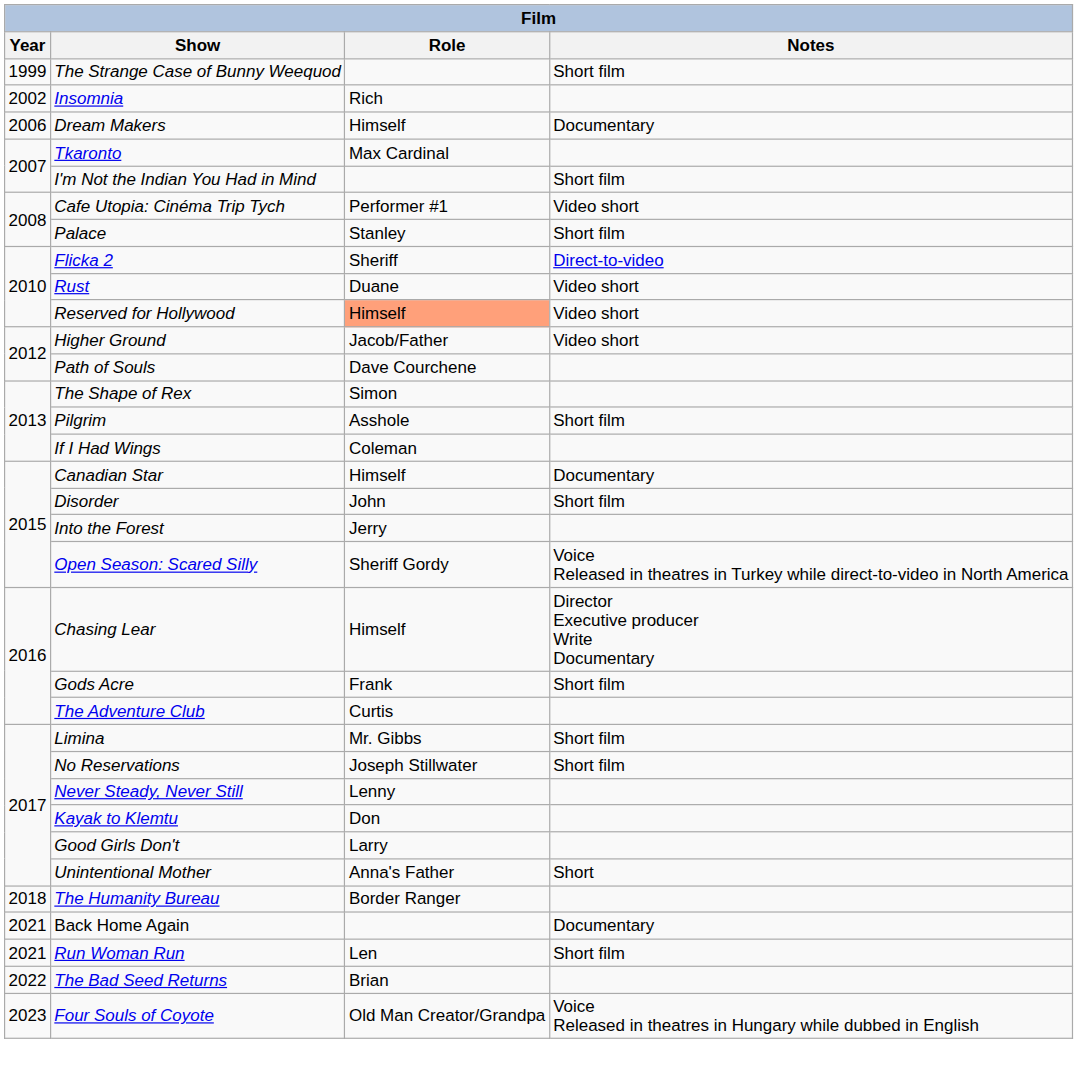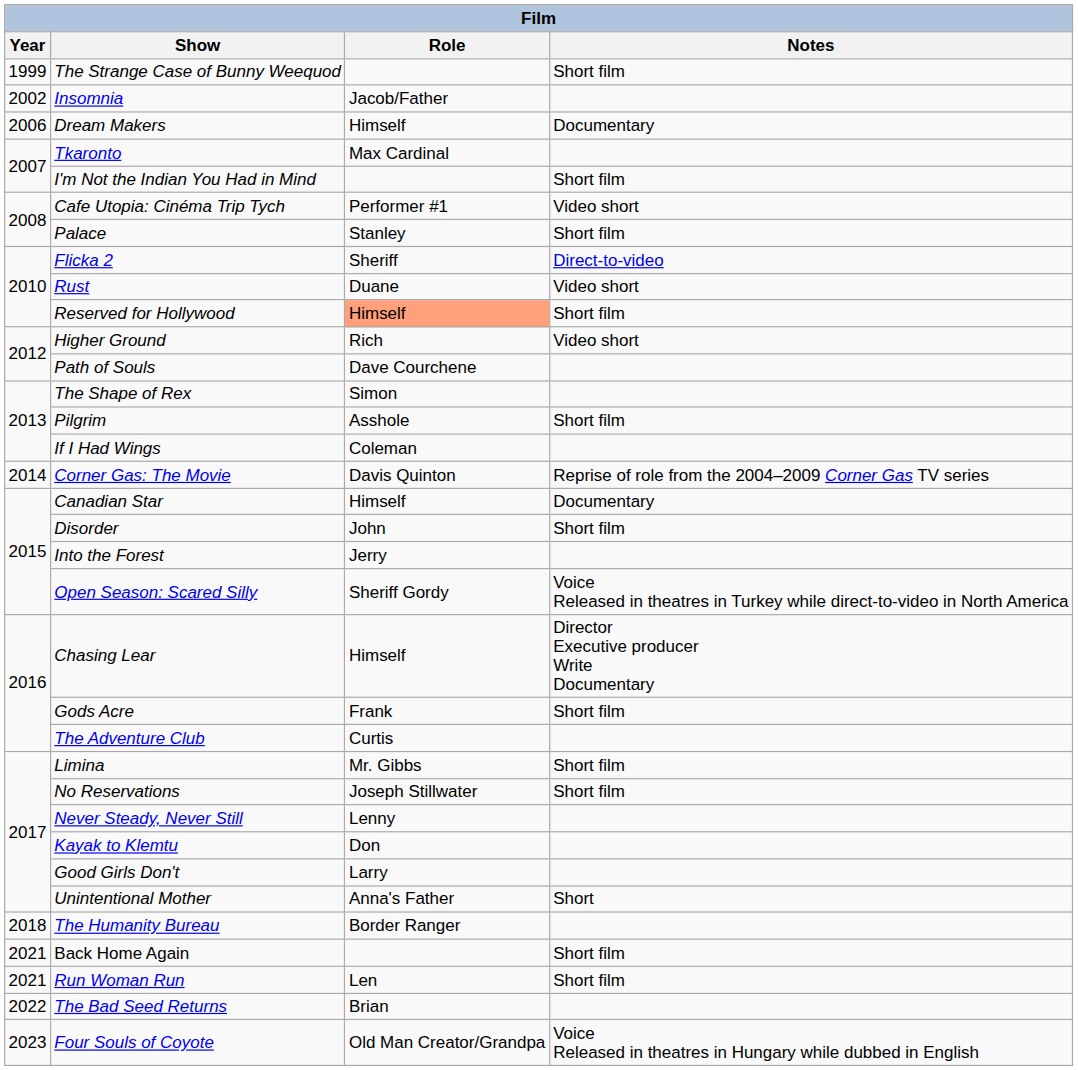 <table class="wikitable sortable" style="font-size:90%;">
 <tr>
 <th colspan=4 style="background:#B0C4DE;">Film</th>
 </tr>
 <tr align="center">
 <th>Year</th>
 <th>Show</th>
 <th>Role</th>
 <th class="unsortable">Notes</th>
 </tr>
 <tr>
 <td>1999</td>
 <td data-sort-value="Strange Case of Bunny Weequod, The"><em>The Strange Case of Bunny Weequod</em></td>
 <td></td>
 <td>Short film</td>
 </tr>
 <tr>
 <td>2002</td>
 <td><em><a href='#'>Insomnia</a></em></td>
-<td>Rich</td>
+<td>Jacob/Father</td>
 <td></td>
 </tr>
 <tr>
 <td>2006</td>
 <td><em>Dream Makers</em></td>
 <td>Himself</td>
 <td>Documentary</td>
 </tr>
 <tr>
 <td rowspan=2>2007</td>
 <td><em><a href='#'>Tkaronto</a></em></td>
 <td>Max Cardinal</td>
 <td></td>
 </tr>
 <tr>
 <td><em>I'm Not the Indian You Had in Mind</em></td>
 <td></td>
 <td>Short film</td>
 </tr>
 <tr>
 <td rowspan=2>2008</td>
 <td><em>Cafe Utopia: Cinéma Trip Tych</em></td>
 <td>Performer #1</td>
 <td>Video short</td>
 </tr>
 <tr>
 <td><em>Palace</em></td>
 <td>Stanley</td>
 <td>Short film</td>
 </tr>
 <tr>
 <td rowspan=3>2010</td>
 <td><em><a href='#'>Flicka 2</a></em></td>
 <td>Sheriff</td>
 <td><a href='#'>Direct-to-video</a></td>
 </tr>
 <tr>
 <td><em><a href='#'>Rust</a></em></td>
 <td>Duane</td>
 <td>Video short</td>
 </tr>
 <tr>
 <td><em>Reserved for Hollywood</em></td>
 <td style="background: lightsalmon;">Himself</td>
-<td>Video short</td>
+<td>Short film</td>
 </tr>
 <tr>
 <td rowspan=2>2012</td>
 <td><em>Higher Ground</em></td>
-<td>Jacob/Father</td>
+<td>Rich</td>
 <td>Video short</td>
 </tr>
 <tr>
 <td><em>Path of Souls</em></td>
 <td>Dave Courchene</td>
 <td></td>
 </tr>
 <tr>
 <td rowspan=3>2013</td>
 <td data-sort-value="Shape of Rex, The"><em>The Shape of Rex</em></td>
 <td>Simon</td>
 <td></td>
 </tr>
 <tr>
 <td><em>Pilgrim</em></td>
 <td>Asshole</td>
 <td>Short film</td>
 </tr>
 <tr>
 <td><em>If I Had Wings</em></td>
 <td>Coleman</td>
 <td></td>
+</tr>
+<tr>
+<td>2014</td>
+<td><em><a href='#'>Corner Gas: The Movie</a></em></td>
+<td>Davis Quinton</td>
+<td>Reprise of role from the 2004–2009 <em><a href='#'>Corner Gas</a></em> TV series</td>
 </tr>
 <tr>
 <td rowspan=4>2015</td>
 <td><em>Canadian Star</em></td>
 <td>Himself</td>
 <td>Documentary</td>
 </tr>
 <tr>
 <td><em>Disorder</em></td>
 <td>John</td>
 <td>Short film</td>
 </tr>
 <tr>
 <td><em>Into the Forest</em></td>
 <td>Jerry</td>
 <td></td>
 </tr>
 <tr>
 <td><em><a href='#'>Open Season: Scared Silly</a></em></td>
 <td>Sheriff Gordy</td>
 <td>Voice<br> Released in theatres in Turkey while direct-to-video in North America</td>
 </tr>
 <tr>
 <td rowspan=3>2016</td>
 <td><em>Chasing Lear</em></td>
 <td>Himself</td>
 <td>Director<br> Executive producer<br>Write<br> Documentary</td>
 </tr>
 <tr>
 <td><em>Gods Acre</em></td>
 <td>Frank</td>
 <td>Short film</td>
 </tr>
 <tr>
 <td data-sort-value="Adventure Club, The"><em><a href='#'>The Adventure Club</a></em></td>
 <td>Curtis</td>
 <td></td>
 </tr>
 <tr>
 <td rowspan=6>2017</td>
 <td><em>Limina</em></td>
 <td>Mr. Gibbs</td>
 <td>Short film</td>
 </tr>
 <tr>
 <td><em>No Reservations</em></td>
 <td>Joseph Stillwater</td>
 <td>Short film</td>
 </tr>
 <tr>
 <td><em><a href='#'>Never Steady, Never Still</a></em></td>
 <td>Lenny</td>
 <td></td>
 </tr>
 <tr>
 <td><em><a href='#'>Kayak to Klemtu</a></em></td>
 <td>Don</td>
 <td></td>
 </tr>
 <tr>
 <td><em>Good Girls Don't</em></td>
 <td>Larry</td>
 <td></td>
 </tr>
 <tr>
 <td><em>Unintentional Mother</em></td>
 <td>Anna's Father</td>
 <td>Short</td>
 </tr>
 <tr>
 <td>2018</td>
 <td data-sort-value="Humanity Bureau, The"><em><a href='#'>The Humanity Bureau</a></em></td>
 <td>Border Ranger</td>
 <td></td>
 </tr>
 <tr>
 <td>2021</td>
 <td>Back Home Again</td>
 <td></td>
-<td>Documentary</td>
+<td>Short film</td>
 </tr>
 <tr>
 <td>2021</td>
 <td><em><a href='#'>Run Woman Run</a></em></td>
 <td>Len</td>
 <td>Short film</td>
 </tr>
 <tr>
 <td>2022</td>
 <td data-sort-value="Bad Seed Returns, The"><em><a href='#'>The Bad Seed Returns</a></em></td>
 <td>Brian</td>
 <td></td>
 </tr>
 <tr>
 <td>2023</td>
 <td><em><a href='#'>Four Souls of Coyote</a></em></td>
 <td>Old Man Creator/Grandpa</td>
 <td>Voice<br> Released in theatres in Hungary while dubbed in English</td>
 </tr>
 </table>
